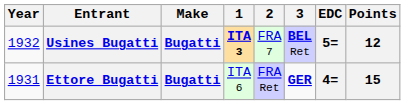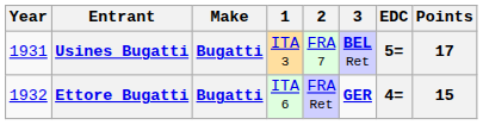 <table class="wikitable" style="text-align:center; font-size:95%">
 <tr>
 <th>Year</th>
 <th>Entrant</th>
 <th>Make</th>
 <th>1</th>
 <th>2</th>
 <th>3</th>
 <th>EDC</th>
 <th>Points</th>
 </tr>
 <tr>
-<td><a href='#'>1932</a></td>
+<td><a href='#'>1931</a></td>
 <th><a href='#'>Usines Bugatti</a></th>
 <th><a href='#'>Bugatti</a></th>
-<td style="background:#ffdf9f;"><strong><a href='#'>ITA</a><br><small>3</small></strong></td>
+<td style="background:#ffdf9f;"><a href='#'>ITA</a><br><small>3</small></td>
 <td style="background:#dfffdf;"><a href='#'>FRA</a><br><small>7</small></td>
 <td style="background:#cfcfff;"><strong><a href='#'>BEL</a></strong><br><small>Ret</small></td>
 <th>5=</th>
-<th>12</th>
+<th>17</th>
 </tr>
 <tr>
-<td><a href='#'>1931</a></td>
+<td><a href='#'>1932</a></td>
 <th><a href='#'>Ettore Bugatti</a></th>
 <th><a href='#'>Bugatti</a></th>
 <td style="background:#dfffdf;"><a href='#'>ITA</a><br><small>6</small></td>
 <td style="background:#cfcfff;"><a href='#'>FRA</a><br><small>Ret</small></td>
 <td><strong><a href='#'>GER</a><br></strong></td>
 <th>4=</th>
 <th>15</th>
 </tr>
 </table>
